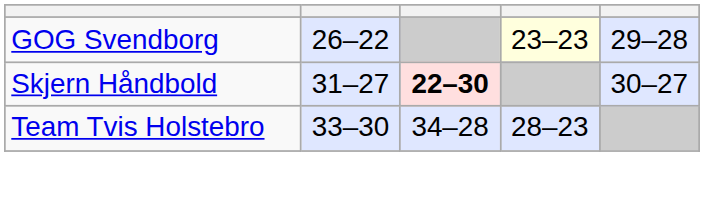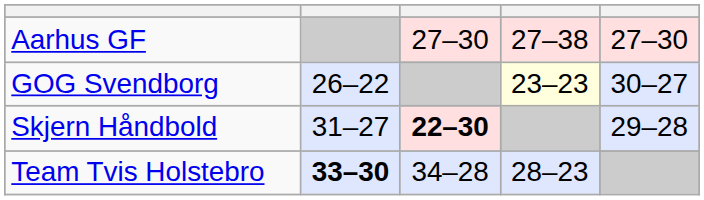 <table class="wikitable" style="text-align: center;" width="400">
 <tr>
 <th width=200></th>
 <th width=60></th>
 <th width=60></th>
 <th width=60></th>
 <th width=60></th>
 </tr>
 <tr>
+<td style="text-align: left;"><a href='#'>Aarhus GF</a></td>
+<td bgcolor=#CCCCCC> </td>
+<td bgcolor=#FFDFDF>27–30</td>
+<td bgcolor=#FFDFDF>27–38</td>
+<td bgcolor=#FFDFDF>27–30</td>
+</tr>
+<tr>
 <td style="text-align: left;"><a href='#'>GOG Svendborg</a></td>
 <td bgcolor=#DFE7FF>26–22</td>
 <td bgcolor=#CCCCCC> </td>
 <td bgcolor=#FFFFDD>23–23</td>
-<td bgcolor=#DFE7FF>29–28</td>
+<td bgcolor=#DFE7FF>30–27</td>
 </tr>
 <tr>
 <td style="text-align: left;"><a href='#'>Skjern Håndbold</a></td>
 <td bgcolor=#DFE7FF>31–27</td>
 <td bgcolor=#FFDFDF><strong>22–30</strong></td>
 <td bgcolor=#CCCCCC> </td>
-<td bgcolor=#DFE7FF>30–27</td>
+<td bgcolor=#DFE7FF>29–28</td>
 </tr>
 <tr>
 <td style="text-align: left;"><a href='#'>Team Tvis Holstebro</a></td>
-<td bgcolor=#DFE7FF>33–30</td>
+<td bgcolor=#DFE7FF><strong>33–30</strong></td>
 <td bgcolor=#DFE7FF>34–28</td>
 <td bgcolor=#DFE7FF>28–23</td>
 <td bgcolor=#CCCCCC> </td>
 </tr>
 </table>
